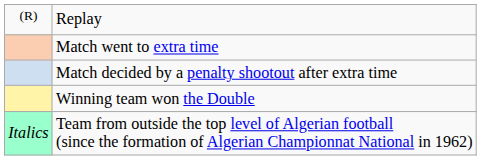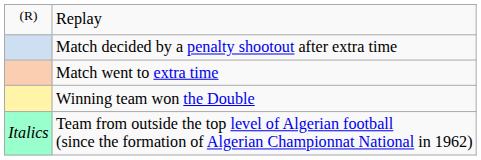 <table class="wikitable">
 <tr>
 <td align=center><sup>(R)</sup></td>
 <td>Replay</td>
 </tr>
 <tr>
+<td align=center style="background-color:#cedff2"><sup></sup></td>
+<td>Match decided by a <a href='#'>penalty shootout</a> after extra time</td>
+</tr>
+<tr>
 <td align=center style="background-color:#FBCEB1"><sup></sup></td>
 <td>Match went to <a href='#'>extra time</a></td>
-</tr>
-<tr>
-<td align=center style="background-color:#cedff2"><sup></sup></td>
-<td>Match decided by a <a href='#'>penalty shootout</a> after extra time</td>
 </tr>
 <tr>
 <td align=center style="background-color:#fff4a7"></td>
 <td>Winning team won <a href='#'>the Double</a></td>
 </tr>
 <tr>
 <td align=center style="background-color:#9FC"><em>Italics</em></td>
 <td>Team from outside the top <a href='#'>level of Algerian football</a><br>(since the formation of <a href='#'>Algerian Championnat National</a> in 1962)</td>
 </tr>
 </table>
